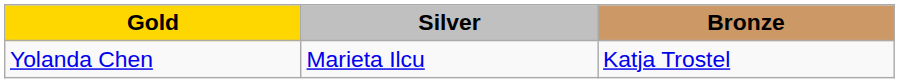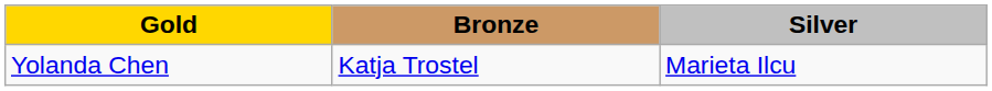 <table class="wikitable" style="text-align:left">
 <tr align="center">
 <td width=200 bgcolor=gold><strong>Gold</strong></td>
+<td width=200 bgcolor=CC9966><strong>Bronze</strong></td>
 <td width=200 bgcolor=silver><strong>Silver</strong></td>
-<td width=200 bgcolor=CC9966><strong>Bronze</strong></td>
 </tr>
 <tr>
 <td><a href='#'>Yolanda Chen</a><br><em></em></td>
+<td><a href='#'>Katja Trostel</a><br><em></em></td>
 <td><a href='#'>Marieta Ilcu</a><br><em></em></td>
-<td><a href='#'>Katja Trostel</a><br><em></em></td>
 </tr>
 </table>
